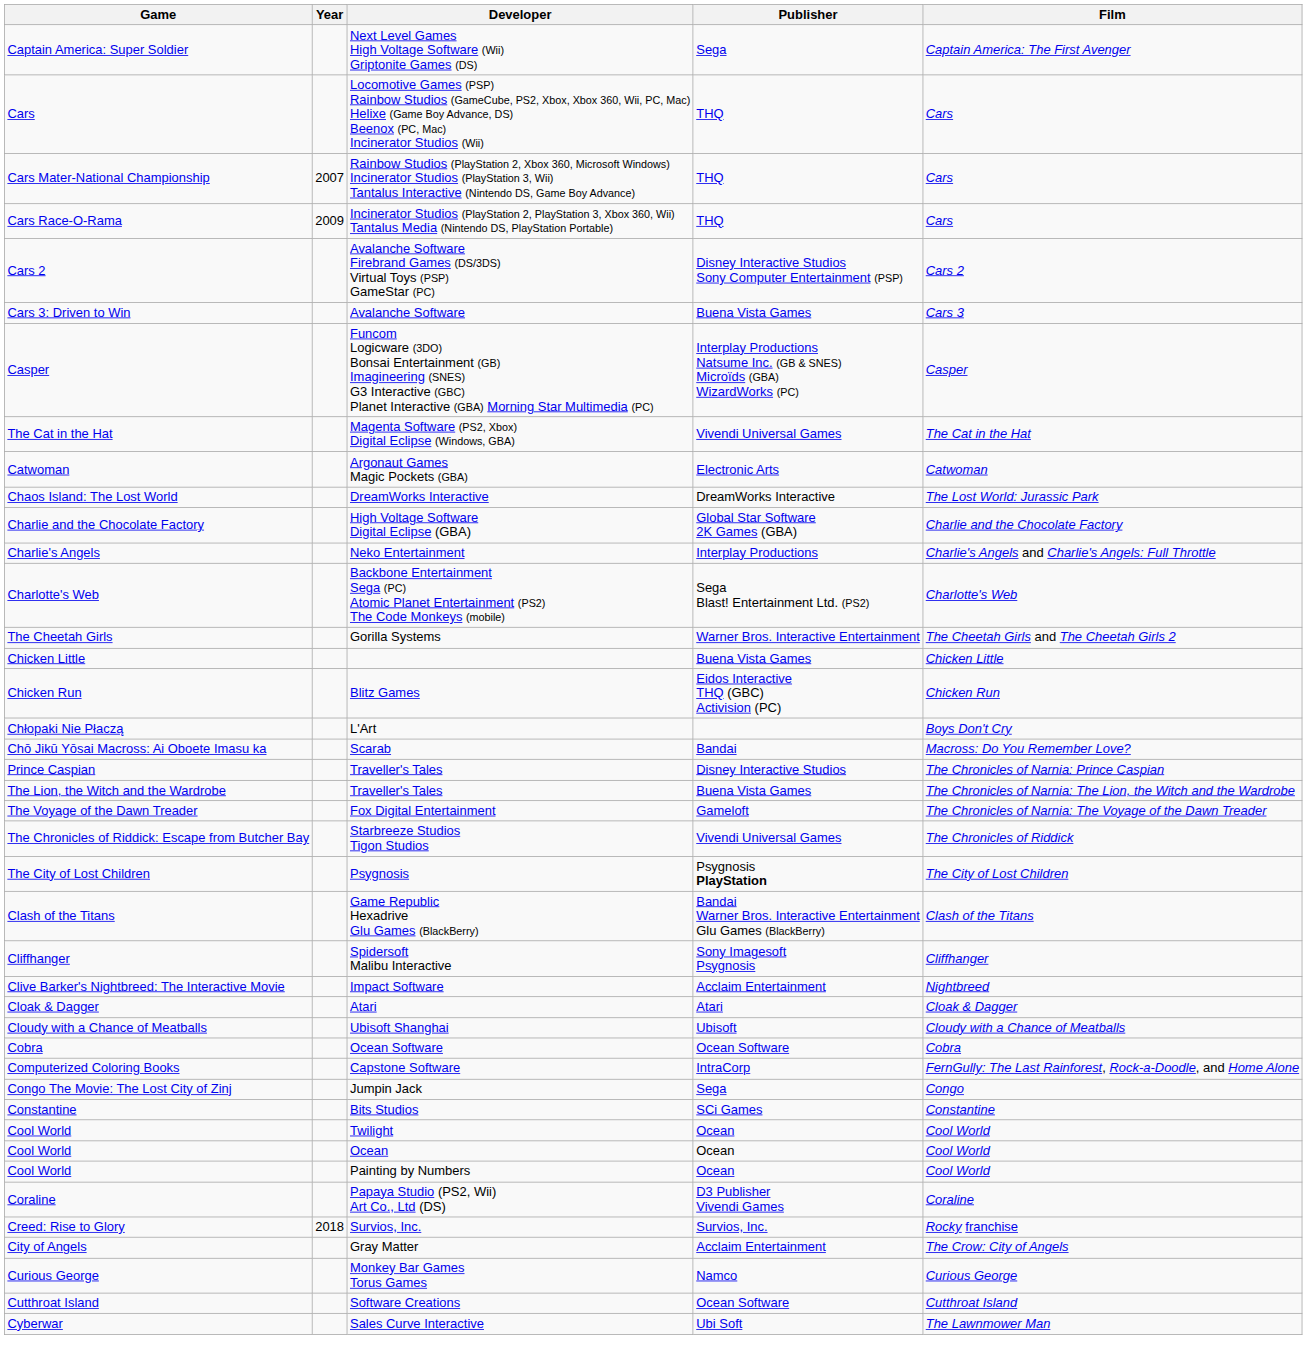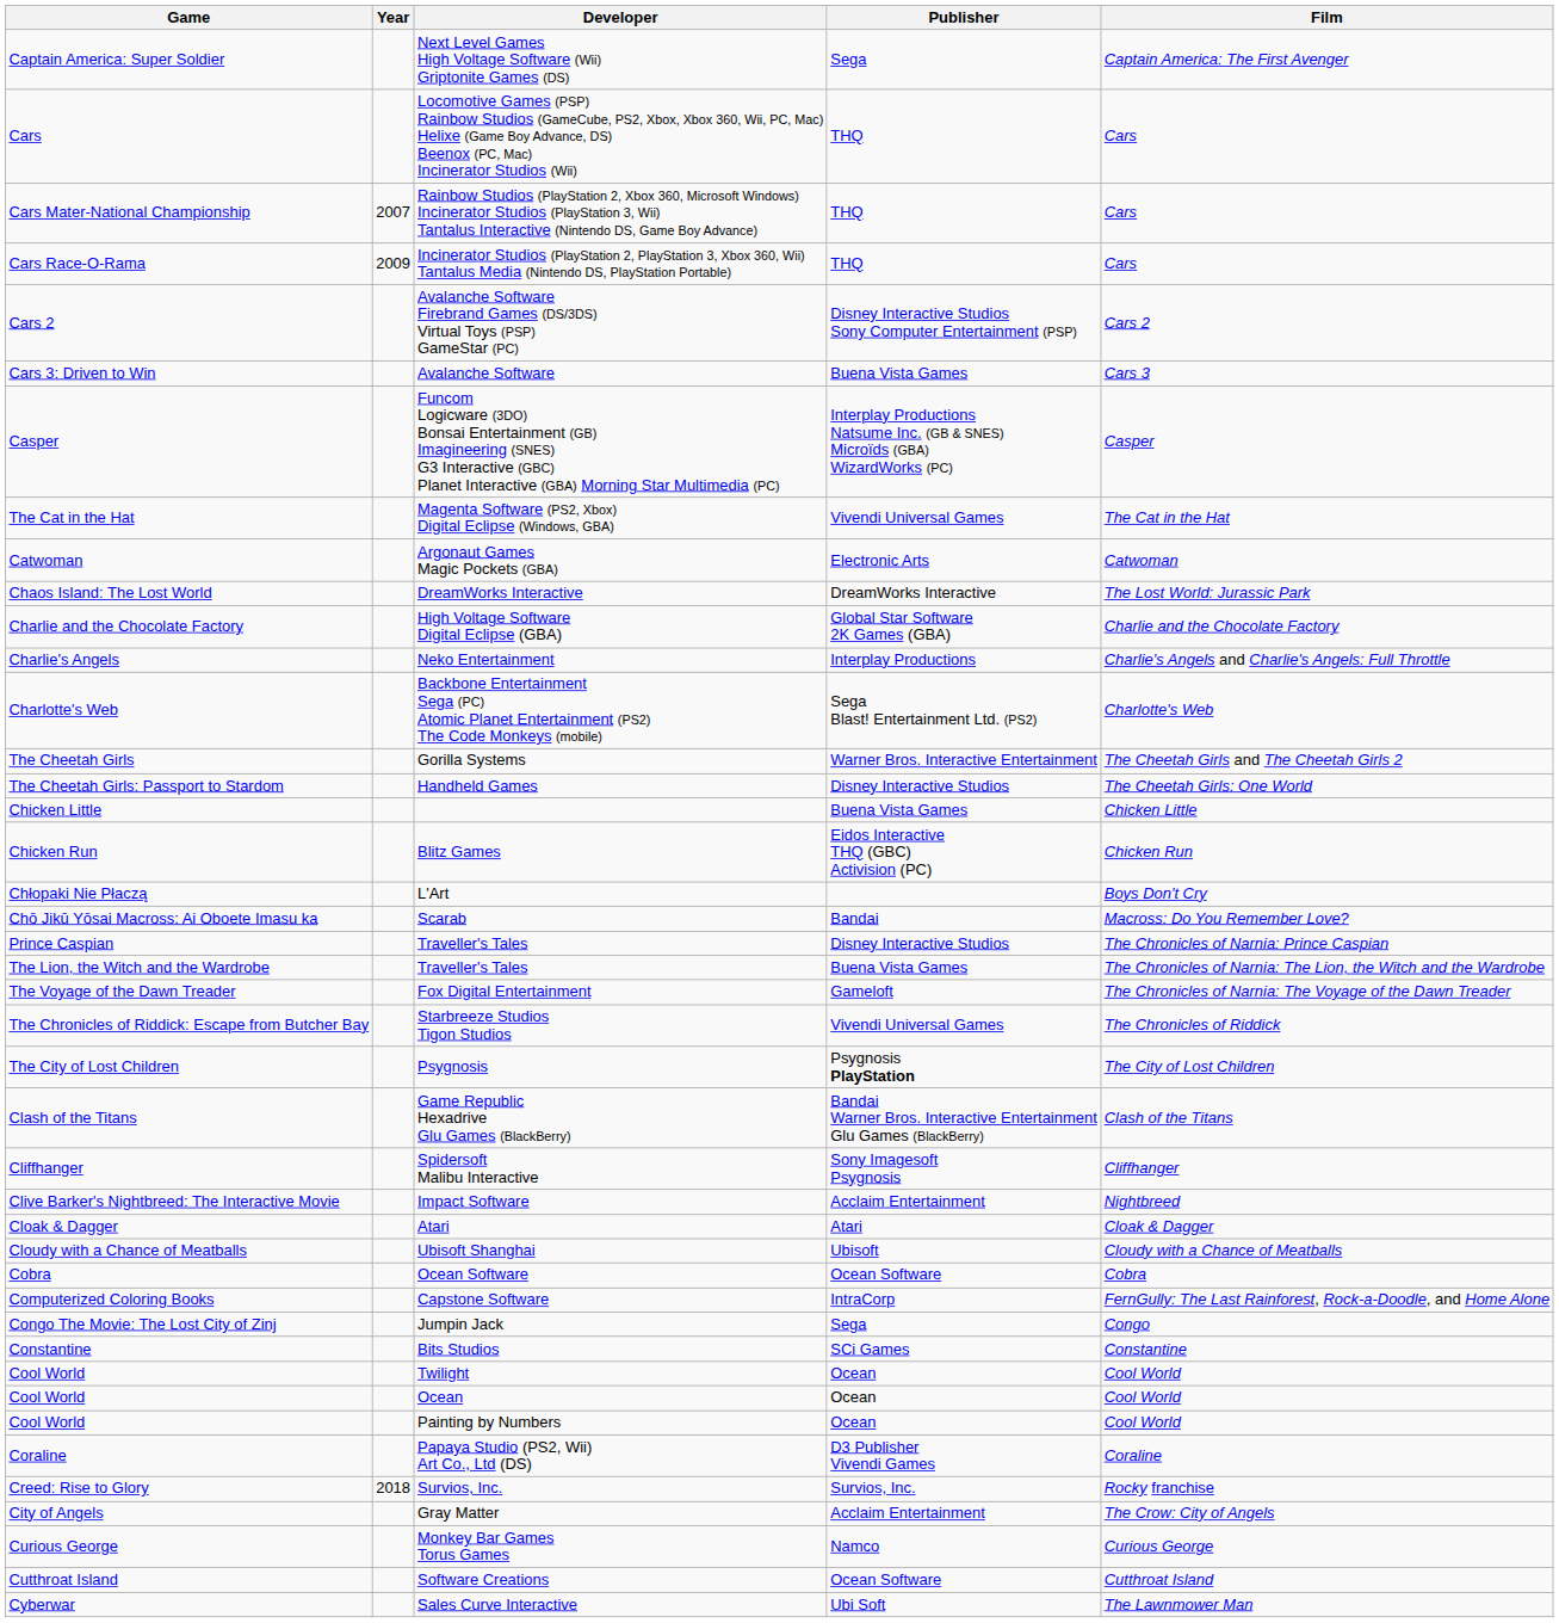 <table class="wikitable sortable">
 <tr>
 <th>Game</th>
 <th>Year</th>
 <th>Developer</th>
 <th>Publisher</th>
 <th>Film</th>
 </tr>
 <tr>
 <td><a href='#'>Captain America: Super Soldier</a></td>
 <td></td>
 <td><a href='#'>Next Level Games</a><br><a href='#'>High Voltage Software</a> <small>(Wii)</small><br><a href='#'>Griptonite Games</a> <small>(DS)</small></td>
 <td><a href='#'>Sega</a></td>
 <td><em><a href='#'>Captain America: The First Avenger</a></em></td>
 </tr>
 <tr>
 <td><a href='#'>Cars</a></td>
 <td></td>
 <td><a href='#'>Locomotive Games</a> <small>(PSP)</small><br><a href='#'>Rainbow Studios</a> <small>(GameCube, PS2, Xbox, Xbox 360, Wii, PC, Mac)</small><br><a href='#'>Helixe</a> <small>(Game Boy Advance, DS)</small><br><a href='#'>Beenox</a> <small>(PC, Mac)</small><br><a href='#'>Incinerator Studios</a> <small>(Wii)</small></td>
 <td><a href='#'>THQ</a></td>
 <td><em><a href='#'>Cars</a></em></td>
 </tr>
 <tr>
 <td><a href='#'>Cars Mater-National Championship</a></td>
 <td>2007</td>
 <td><a href='#'>Rainbow Studios</a> <small>(PlayStation 2, Xbox 360, Microsoft Windows)</small><br><a href='#'>Incinerator Studios</a> <small>(PlayStation 3, Wii)</small><br><a href='#'>Tantalus Interactive</a> <small>(Nintendo DS, Game Boy Advance)</small></td>
 <td><a href='#'>THQ</a></td>
 <td><em><a href='#'>Cars</a></em></td>
 </tr>
 <tr>
 <td><a href='#'>Cars Race-O-Rama</a></td>
 <td>2009</td>
 <td><a href='#'>Incinerator Studios</a> <small>(PlayStation 2, PlayStation 3, Xbox 360, Wii)</small><br><a href='#'>Tantalus Media</a> <small>(Nintendo DS, PlayStation Portable)</small></td>
 <td><a href='#'>THQ</a></td>
 <td><em><a href='#'>Cars</a></em></td>
 </tr>
 <tr>
 <td><a href='#'>Cars 2</a></td>
 <td></td>
 <td><a href='#'>Avalanche Software</a><br><a href='#'>Firebrand Games</a> <small>(DS/3DS)</small><br>Virtual Toys <small>(PSP)</small><br>GameStar <small>(PC)</small></td>
 <td><a href='#'>Disney Interactive Studios</a><br><a href='#'>Sony Computer Entertainment</a> <small>(PSP)</small></td>
 <td><em><a href='#'>Cars 2</a></em></td>
 </tr>
 <tr>
 <td><a href='#'>Cars 3: Driven to Win</a></td>
 <td></td>
 <td><a href='#'>Avalanche Software</a></td>
 <td><a href='#'>Buena Vista Games</a></td>
 <td><em><a href='#'>Cars 3</a></em></td>
 </tr>
 <tr>
 <td><a href='#'>Casper</a></td>
 <td></td>
 <td><a href='#'>Funcom</a><br>Logicware <small>(3DO)</small><br>Bonsai Entertainment <small>(GB)</small><br><a href='#'>Imagineering</a> <small>(SNES)</small><br>G3 Interactive <small>(GBC)</small><br>Planet Interactive <small>(GBA)</small> <a href='#'>Morning Star Multimedia</a> <small>(PC)</small></td>
 <td><a href='#'>Interplay Productions</a><br><a href='#'>Natsume Inc.</a> <small>(GB & SNES)</small><br><a href='#'>Microïds</a> <small>(GBA)</small><br><a href='#'>WizardWorks</a> <small>(PC)</small></td>
 <td><em><a href='#'>Casper</a></em></td>
 </tr>
 <tr>
 <td><a href='#'>The Cat in the Hat</a></td>
 <td></td>
 <td><a href='#'>Magenta Software</a> <small>(PS2, Xbox)</small><br><a href='#'>Digital Eclipse</a> <small>(Windows, GBA)</small></td>
 <td><a href='#'>Vivendi Universal Games</a></td>
 <td><em><a href='#'>The Cat in the Hat</a></em></td>
 </tr>
 <tr>
 <td><a href='#'>Catwoman</a></td>
 <td></td>
 <td><a href='#'>Argonaut Games</a><br>Magic Pockets <small>(GBA)</small></td>
 <td><a href='#'>Electronic Arts</a></td>
 <td><em><a href='#'>Catwoman</a></em></td>
 </tr>
 <tr>
 <td><a href='#'>Chaos Island: The Lost World</a></td>
 <td></td>
 <td><a href='#'>DreamWorks Interactive</a></td>
 <td>DreamWorks Interactive</td>
 <td><em><a href='#'>The Lost World: Jurassic Park</a></em></td>
 </tr>
 <tr>
 <td><a href='#'>Charlie and the Chocolate Factory</a></td>
 <td></td>
 <td><a href='#'>High Voltage Software</a><br><a href='#'>Digital Eclipse</a> (GBA)</td>
 <td><a href='#'>Global Star Software</a><br><a href='#'>2K Games</a> (GBA)</td>
 <td><em><a href='#'>Charlie and the Chocolate Factory</a></em></td>
 </tr>
 <tr>
 <td><a href='#'>Charlie's Angels</a></td>
 <td></td>
 <td><a href='#'>Neko Entertainment</a></td>
 <td><a href='#'>Interplay Productions</a></td>
 <td><em><a href='#'>Charlie's Angels</a></em> and <em><a href='#'>Charlie's Angels: Full Throttle</a></em></td>
 </tr>
 <tr>
 <td><a href='#'>Charlotte's Web</a></td>
 <td></td>
 <td><a href='#'>Backbone Entertainment</a><br><a href='#'>Sega</a> <small>(PC)</small><br><a href='#'>Atomic Planet Entertainment</a> <small>(PS2)</small><br><a href='#'>The Code Monkeys</a> <small>(mobile)</small></td>
 <td>Sega<br>Blast! Entertainment Ltd. <small>(PS2)</small></td>
 <td><em><a href='#'>Charlotte's Web</a></em></td>
 </tr>
 <tr>
 <td><a href='#'>The Cheetah Girls</a></td>
 <td></td>
 <td>Gorilla Systems</td>
 <td><a href='#'>Warner Bros. Interactive Entertainment</a></td>
 <td><em><a href='#'>The Cheetah Girls</a></em> and <em><a href='#'>The Cheetah Girls 2</a></em></td>
+</tr>
+<tr>
+<td><a href='#'>The Cheetah Girls: Passport to Stardom</a></td>
+<td></td>
+<td><a href='#'>Handheld Games</a></td>
+<td><a href='#'>Disney Interactive Studios</a></td>
+<td><em><a href='#'>The Cheetah Girls: One World</a></em></td>
 </tr>
 <tr>
 <td><a href='#'>Chicken Little</a></td>
 <td></td>
 <td></td>
 <td><a href='#'>Buena Vista Games</a></td>
 <td><em><a href='#'>Chicken Little</a></em></td>
 </tr>
 <tr>
 <td><a href='#'>Chicken Run</a></td>
 <td></td>
 <td><a href='#'>Blitz Games</a></td>
 <td><a href='#'>Eidos Interactive</a><br><a href='#'>THQ</a> (GBC)<br><a href='#'>Activision</a> (PC)</td>
 <td><em><a href='#'>Chicken Run</a></em></td>
 </tr>
 <tr>
 <td><a href='#'>Chłopaki Nie Płaczą</a></td>
 <td></td>
 <td>L'Art</td>
 <td></td>
 <td><em><a href='#'>Boys Don't Cry</a></em></td>
 </tr>
 <tr>
 <td><a href='#'>Chō Jikū Yōsai Macross: Ai Oboete Imasu ka</a></td>
 <td></td>
 <td><a href='#'>Scarab</a></td>
 <td><a href='#'>Bandai</a></td>
 <td><em><a href='#'>Macross: Do You Remember Love?</a></em></td>
 </tr>
 <tr>
 <td><a href='#'>Prince Caspian</a></td>
 <td></td>
 <td><a href='#'>Traveller's Tales</a></td>
 <td><a href='#'>Disney Interactive Studios</a></td>
 <td><em><a href='#'>The Chronicles of Narnia: Prince Caspian</a></em></td>
 </tr>
 <tr>
 <td><a href='#'>The Lion, the Witch and the Wardrobe</a></td>
 <td></td>
 <td><a href='#'>Traveller's Tales</a></td>
 <td><a href='#'>Buena Vista Games</a></td>
 <td><em><a href='#'>The Chronicles of Narnia: The Lion, the Witch and the Wardrobe</a></em></td>
 </tr>
 <tr>
 <td><a href='#'>The Voyage of the Dawn Treader</a></td>
 <td></td>
 <td><a href='#'>Fox Digital Entertainment</a></td>
 <td><a href='#'>Gameloft</a></td>
 <td><em><a href='#'>The Chronicles of Narnia: The Voyage of the Dawn Treader</a></em></td>
 </tr>
 <tr>
 <td><a href='#'>The Chronicles of Riddick: Escape from Butcher Bay</a></td>
 <td></td>
 <td><a href='#'>Starbreeze Studios</a><br><a href='#'>Tigon Studios</a></td>
 <td><a href='#'>Vivendi Universal Games</a></td>
 <td><em><a href='#'>The Chronicles of Riddick</a></em></td>
 </tr>
 <tr>
 <td><a href='#'>The City of Lost Children</a></td>
 <td></td>
 <td><a href='#'>Psygnosis</a></td>
 <td>Psygnosis<br><strong>PlayStation</strong></td>
 <td><em><a href='#'>The City of Lost Children</a></em></td>
 </tr>
 <tr>
 <td><a href='#'>Clash of the Titans</a></td>
 <td></td>
 <td><a href='#'>Game Republic</a><br>Hexadrive<br><a href='#'>Glu Games</a> <small>(BlackBerry)</small></td>
 <td><a href='#'>Bandai</a><br><a href='#'>Warner Bros. Interactive Entertainment</a><br>Glu Games <small>(BlackBerry)</small></td>
 <td><em><a href='#'>Clash of the Titans</a></em></td>
 </tr>
 <tr>
 <td><a href='#'>Cliffhanger</a></td>
 <td></td>
 <td><a href='#'>Spidersoft</a><br>Malibu Interactive</td>
 <td><a href='#'>Sony Imagesoft</a><br><a href='#'>Psygnosis</a></td>
 <td><em><a href='#'>Cliffhanger</a></em></td>
 </tr>
 <tr>
 <td><a href='#'>Clive Barker's Nightbreed: The Interactive Movie</a></td>
 <td></td>
 <td><a href='#'>Impact Software</a></td>
 <td><a href='#'>Acclaim Entertainment</a></td>
 <td><em><a href='#'>Nightbreed</a></em></td>
 </tr>
 <tr>
 <td><a href='#'>Cloak & Dagger</a></td>
 <td></td>
 <td><a href='#'>Atari</a></td>
 <td><a href='#'>Atari</a></td>
 <td><em><a href='#'>Cloak & Dagger</a></em></td>
 </tr>
 <tr>
 <td><a href='#'>Cloudy with a Chance of Meatballs</a></td>
 <td></td>
 <td><a href='#'>Ubisoft Shanghai</a></td>
 <td><a href='#'>Ubisoft</a></td>
 <td><em><a href='#'>Cloudy with a Chance of Meatballs</a></em></td>
 </tr>
 <tr>
 <td><a href='#'>Cobra</a></td>
 <td></td>
 <td><a href='#'>Ocean Software</a></td>
 <td><a href='#'>Ocean Software</a></td>
 <td><em><a href='#'>Cobra</a></em></td>
 </tr>
 <tr>
 <td><a href='#'>Computerized Coloring Books</a></td>
 <td></td>
 <td><a href='#'>Capstone Software</a></td>
 <td><a href='#'>IntraCorp</a></td>
 <td><em><a href='#'>FernGully: The Last Rainforest</a></em>, <em><a href='#'>Rock-a-Doodle</a></em>, and <em><a href='#'>Home Alone</a></em></td>
 </tr>
 <tr>
 <td><a href='#'>Congo The Movie: The Lost City of Zinj</a></td>
 <td></td>
 <td>Jumpin Jack</td>
 <td><a href='#'>Sega</a></td>
 <td><em><a href='#'>Congo</a></em></td>
 </tr>
 <tr>
 <td><a href='#'>Constantine</a></td>
 <td></td>
 <td><a href='#'>Bits Studios</a></td>
 <td><a href='#'>SCi Games</a></td>
 <td><em><a href='#'>Constantine</a></em></td>
 </tr>
 <tr>
 <td><a href='#'>Cool World</a></td>
 <td></td>
 <td><a href='#'>Twilight</a></td>
 <td><a href='#'>Ocean</a></td>
 <td><em><a href='#'>Cool World</a></em></td>
 </tr>
 <tr>
 <td><a href='#'>Cool World</a></td>
 <td></td>
 <td><a href='#'>Ocean</a></td>
 <td>Ocean</td>
 <td><em><a href='#'>Cool World</a></em></td>
 </tr>
 <tr>
 <td><a href='#'>Cool World</a></td>
 <td></td>
 <td>Painting by Numbers</td>
 <td><a href='#'>Ocean</a></td>
 <td><em><a href='#'>Cool World</a></em></td>
 </tr>
 <tr>
 <td><a href='#'>Coraline</a></td>
 <td></td>
 <td><a href='#'>Papaya Studio</a> (PS2, Wii)<br><a href='#'>Art Co., Ltd</a> (DS)</td>
 <td><a href='#'>D3 Publisher</a><br><a href='#'>Vivendi Games</a></td>
 <td><em><a href='#'>Coraline</a></em></td>
 </tr>
 <tr>
 <td><a href='#'>Creed: Rise to Glory</a></td>
 <td>2018</td>
 <td><a href='#'>Survios, Inc.</a></td>
 <td><a href='#'>Survios, Inc.</a></td>
 <td><em><a href='#'>Rocky</a></em> <a href='#'>franchise</a></td>
 </tr>
 <tr>
 <td><a href='#'>City of Angels</a></td>
 <td></td>
 <td>Gray Matter</td>
 <td><a href='#'>Acclaim Entertainment</a></td>
 <td><em><a href='#'>The Crow: City of Angels</a></em></td>
 </tr>
 <tr>
 <td><a href='#'>Curious George</a></td>
 <td></td>
 <td><a href='#'>Monkey Bar Games</a><br><a href='#'>Torus Games</a></td>
 <td><a href='#'>Namco</a></td>
 <td><em><a href='#'>Curious George</a></em></td>
 </tr>
 <tr>
 <td><a href='#'>Cutthroat Island</a></td>
 <td></td>
 <td><a href='#'>Software Creations</a></td>
 <td><a href='#'>Ocean Software</a></td>
 <td><em><a href='#'>Cutthroat Island</a></em></td>
 </tr>
 <tr>
 <td><a href='#'>Cyberwar</a></td>
 <td></td>
 <td><a href='#'>Sales Curve Interactive</a></td>
 <td><a href='#'>Ubi Soft</a></td>
 <td><em><a href='#'>The Lawnmower Man</a></em></td>
 </tr>
 </table>
